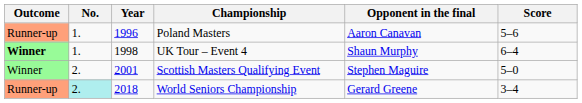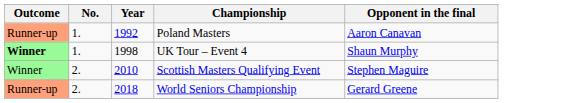 <table class="sortable wikitable">
 <tr>
 <th width="80">Outcome</th>
 <th width="50">No.</th>
 <th width="50">Year</th>
 <th width="250">Championship</th>
 <th width="200">Opponent in the final</th>
-<th width="100">Score</th>
 </tr>
 <tr>
 <td style="background:#ffa07a;">Runner-up</td>
 <td>1.</td>
-<td><a href='#'>1996</a></td>
+<td><a href='#'>1992</a></td>
 <td>Poland Masters</td>
 <td> <a href='#'>Aaron Canavan</a></td>
-<td>5–6</td>
 </tr>
 <tr>
 <td style="background:#98FB98"><strong>Winner</strong></td>
 <td>1.</td>
 <td>1998</td>
 <td>UK Tour – Event 4</td>
 <td> <a href='#'>Shaun Murphy</a></td>
-<td>6–4</td>
 </tr>
 <tr>
 <td style="background:#98FB98">Winner</td>
 <td>2.</td>
-<td><a href='#'>2001</a></td>
+<td><a href='#'>2010</a></td>
 <td><a href='#'>Scottish Masters Qualifying Event</a></td>
 <td> <a href='#'>Stephen Maguire</a></td>
-<td>5–0</td>
 </tr>
 <tr>
 <td style="background:#ffa07a;">Runner-up</td>
-<td style="background: paleturquoise;">2.</td>
+<td>2.</td>
 <td><a href='#'>2018</a></td>
 <td><a href='#'>World Seniors Championship</a></td>
 <td> <a href='#'>Gerard Greene</a></td>
-<td>3–4</td>
 </tr>
 </table>
